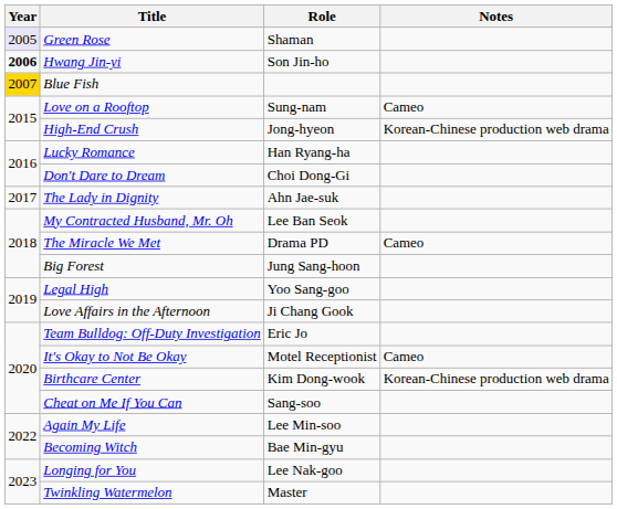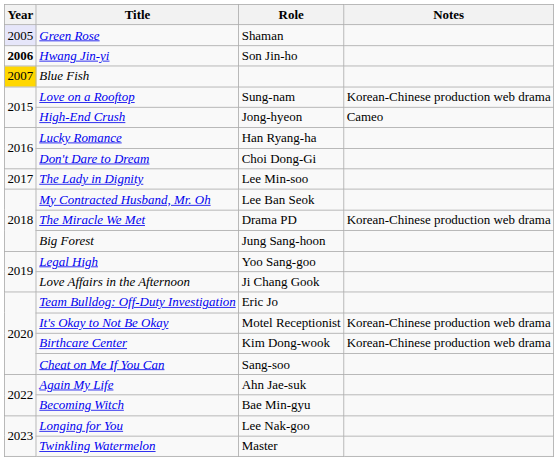 <table class="wikitable">
 <tr>
 <th>Year</th>
 <th>Title</th>
 <th>Role</th>
 <th>Notes</th>
 </tr>
 <tr>
 <td style="background: lavender;">2005</td>
 <td><em><a href='#'>Green Rose</a></em></td>
 <td>Shaman</td>
 <td></td>
 </tr>
 <tr>
 <td><strong>2006</strong></td>
 <td><em><a href='#'>Hwang Jin-yi</a></em></td>
 <td>Son Jin-ho</td>
 <td></td>
 </tr>
 <tr>
 <td style="background: gold;">2007</td>
 <td><em>Blue Fish</em></td>
 <td></td>
 <td></td>
 </tr>
 <tr>
 <td rowspan=2>2015</td>
 <td><em><a href='#'>Love on a Rooftop</a></em></td>
 <td>Sung-nam</td>
-<td>Cameo</td>
+<td>Korean-Chinese production web drama</td>
 </tr>
 <tr>
 <td><em><a href='#'>High-End Crush</a></em></td>
 <td>Jong-hyeon</td>
-<td>Korean-Chinese production web drama</td>
+<td>Cameo</td>
 </tr>
 <tr>
 <td rowspan=2>2016</td>
 <td><em><a href='#'>Lucky Romance</a></em></td>
 <td>Han Ryang-ha</td>
 <td></td>
 </tr>
 <tr>
 <td><em><a href='#'>Don't Dare to Dream</a></em></td>
 <td>Choi Dong-Gi</td>
 <td></td>
 </tr>
 <tr>
 <td>2017</td>
 <td><em><a href='#'>The Lady in Dignity</a></em></td>
-<td>Ahn Jae-suk</td>
+<td>Lee Min-soo</td>
 <td></td>
 </tr>
 <tr>
 <td rowspan=3>2018</td>
 <td><em><a href='#'>My Contracted Husband, Mr. Oh</a></em></td>
 <td>Lee Ban Seok</td>
 <td></td>
 </tr>
 <tr>
 <td><em><a href='#'>The Miracle We Met</a></em></td>
 <td>Drama PD</td>
-<td>Cameo</td>
+<td>Korean-Chinese production web drama</td>
 </tr>
 <tr>
 <td><em>Big Forest</em></td>
 <td>Jung Sang-hoon</td>
 <td></td>
 </tr>
 <tr>
 <td rowspan=2>2019</td>
 <td><em><a href='#'>Legal High</a></em></td>
 <td>Yoo Sang-goo</td>
 <td></td>
 </tr>
 <tr>
 <td><em>Love Affairs in the Afternoon</em></td>
 <td>Ji Chang Gook</td>
 <td></td>
 </tr>
 <tr>
 <td rowspan=4>2020</td>
 <td><em><a href='#'>Team Bulldog: Off-Duty Investigation</a></em></td>
 <td>Eric Jo</td>
 <td></td>
 </tr>
 <tr>
 <td><em><a href='#'>It's Okay to Not Be Okay</a></em></td>
 <td>Motel Receptionist</td>
-<td>Cameo</td>
+<td>Korean-Chinese production web drama</td>
 </tr>
 <tr>
 <td><em><a href='#'>Birthcare Center</a></em></td>
 <td>Kim Dong-wook</td>
 <td>Korean-Chinese production web drama</td>
 </tr>
 <tr>
 <td><em><a href='#'>Cheat on Me If You Can</a></em></td>
 <td>Sang-soo</td>
 <td></td>
 </tr>
 <tr>
 <td rowspan=2>2022</td>
 <td><em><a href='#'>Again My Life</a></em></td>
-<td>Lee Min-soo</td>
+<td>Ahn Jae-suk</td>
 <td></td>
 </tr>
 <tr>
 <td><em><a href='#'>Becoming Witch</a></em></td>
 <td>Bae Min-gyu</td>
 <td></td>
 </tr>
 <tr>
 <td rowspan=2>2023</td>
 <td><em><a href='#'>Longing for You</a></em></td>
 <td>Lee Nak-goo</td>
 <td></td>
 </tr>
 <tr>
 <td><em><a href='#'>Twinkling Watermelon</a></em></td>
 <td>Master</td>
 <td></td>
 </tr>
 </table>
